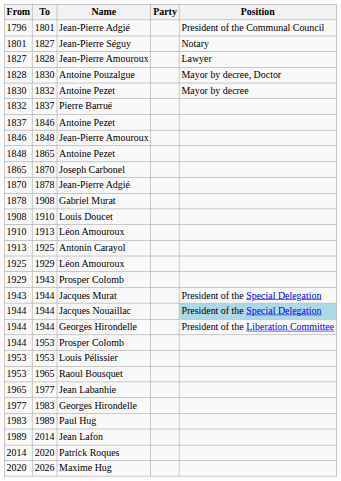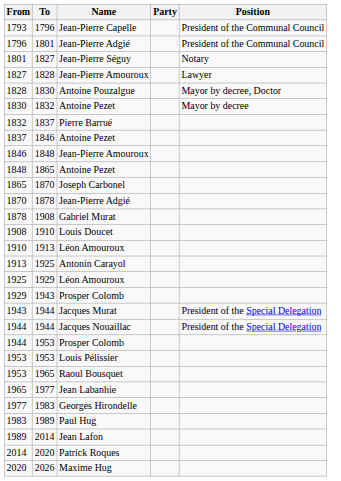 <table class="wikitable">
 <tr>
 <th>From</th>
 <th>To</th>
 <th>Name</th>
 <th>Party</th>
 <th>Position</th>
+</tr>
+<tr>
+<td>1793</td>
+<td>1796</td>
+<td>Jean-Pierre Capelle</td>
+<td></td>
+<td>President of the Communal Council</td>
 </tr>
 <tr>
 <td>1796</td>
 <td>1801</td>
 <td>Jean-Pierre Adgié</td>
 <td></td>
 <td>President of the Communal Council</td>
 </tr>
 <tr>
 <td>1801</td>
 <td>1827</td>
 <td>Jean-Pierre Séguy</td>
 <td></td>
 <td>Notary</td>
 </tr>
 <tr>
 <td>1827</td>
 <td>1828</td>
 <td>Jean-Pierre Amouroux</td>
 <td></td>
 <td>Lawyer</td>
 </tr>
 <tr>
 <td>1828</td>
 <td>1830</td>
 <td>Antoine Pouzalgue</td>
 <td></td>
 <td>Mayor by decree, Doctor</td>
 </tr>
 <tr>
 <td>1830</td>
 <td>1832</td>
 <td>Antoine Pezet</td>
 <td></td>
 <td>Mayor by decree</td>
 </tr>
 <tr>
 <td>1832</td>
 <td>1837</td>
 <td>Pierre Barrué</td>
 <td></td>
 <td></td>
 </tr>
 <tr>
 <td>1837</td>
 <td>1846</td>
 <td>Antoine Pezet</td>
 <td></td>
 <td></td>
 </tr>
 <tr>
 <td>1846</td>
 <td>1848</td>
 <td>Jean-Pierre Amouroux</td>
 <td></td>
 <td></td>
 </tr>
 <tr>
 <td>1848</td>
 <td>1865</td>
 <td>Antoine Pezet</td>
 <td></td>
 <td></td>
 </tr>
 <tr>
 <td>1865</td>
 <td>1870</td>
 <td>Joseph Carbonel</td>
 <td></td>
 <td></td>
 </tr>
 <tr>
 <td>1870</td>
 <td>1878</td>
 <td>Jean-Pierre Adgié</td>
 <td></td>
 <td></td>
 </tr>
 <tr>
 <td>1878</td>
 <td>1908</td>
 <td>Gabriel Murat</td>
 <td></td>
 <td></td>
 </tr>
 <tr>
 <td>1908</td>
 <td>1910</td>
 <td>Louis Doucet</td>
 <td></td>
 <td></td>
 </tr>
 <tr>
 <td>1910</td>
 <td>1913</td>
 <td>Léon Amouroux</td>
 <td></td>
 <td></td>
 </tr>
 <tr>
 <td>1913</td>
 <td>1925</td>
 <td>Antonin Carayol</td>
 <td></td>
 <td></td>
 </tr>
 <tr>
 <td>1925</td>
 <td>1929</td>
 <td>Léon Amouroux</td>
 <td></td>
 <td></td>
 </tr>
 <tr>
 <td>1929</td>
 <td>1943</td>
 <td>Prosper Colomb</td>
 <td></td>
 <td></td>
 </tr>
 <tr>
 <td>1943</td>
 <td>1944</td>
 <td>Jacques Murat</td>
 <td></td>
 <td>President of the <a href='#'>Special Delegation</a></td>
 </tr>
 <tr>
 <td>1944</td>
 <td>1944</td>
 <td>Jacques Nouaillac</td>
 <td></td>
-<td style="background: lightblue;">President of the <a href='#'>Special Delegation</a></td>
-</tr>
-<tr>
-<td>1944</td>
-<td>1944</td>
-<td>Georges Hirondelle</td>
-<td></td>
-<td>President of the <a href='#'>Liberation Committee</a></td>
+<td>President of the <a href='#'>Special Delegation</a></td>
 </tr>
 <tr>
 <td>1944</td>
 <td>1953</td>
 <td>Prosper Colomb</td>
 <td></td>
 <td></td>
 </tr>
 <tr>
 <td>1953</td>
 <td>1953</td>
 <td>Louis Pélissier</td>
 <td></td>
 <td></td>
 </tr>
 <tr>
 <td>1953</td>
 <td>1965</td>
 <td>Raoul Bousquet</td>
 <td></td>
 <td></td>
 </tr>
 <tr>
 <td>1965</td>
 <td>1977</td>
 <td>Jean Labanhie</td>
 <td></td>
 <td></td>
 </tr>
 <tr>
 <td>1977</td>
 <td>1983</td>
 <td>Georges Hirondelle</td>
 <td></td>
 <td></td>
 </tr>
 <tr>
 <td>1983</td>
 <td>1989</td>
 <td>Paul Hug</td>
 <td></td>
 <td></td>
 </tr>
 <tr>
 <td>1989</td>
 <td>2014</td>
 <td>Jean Lafon</td>
 <td></td>
 <td></td>
 </tr>
 <tr>
 <td>2014</td>
 <td>2020</td>
 <td>Patrick Roques</td>
 <td></td>
 <td></td>
 </tr>
 <tr>
 <td>2020</td>
 <td>2026</td>
 <td>Maxime Hug</td>
 <td></td>
 <td></td>
 </tr>
 </table>
